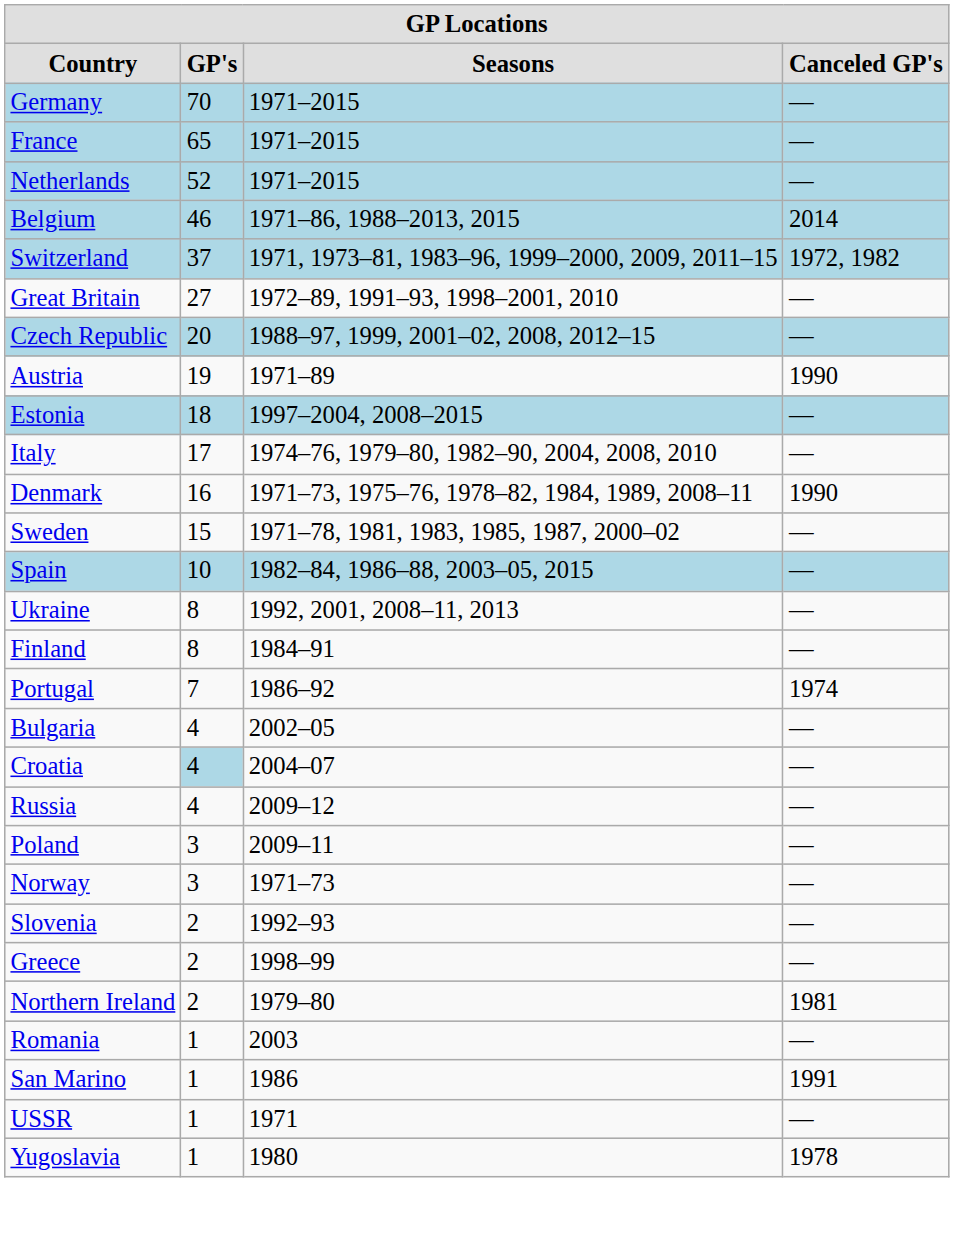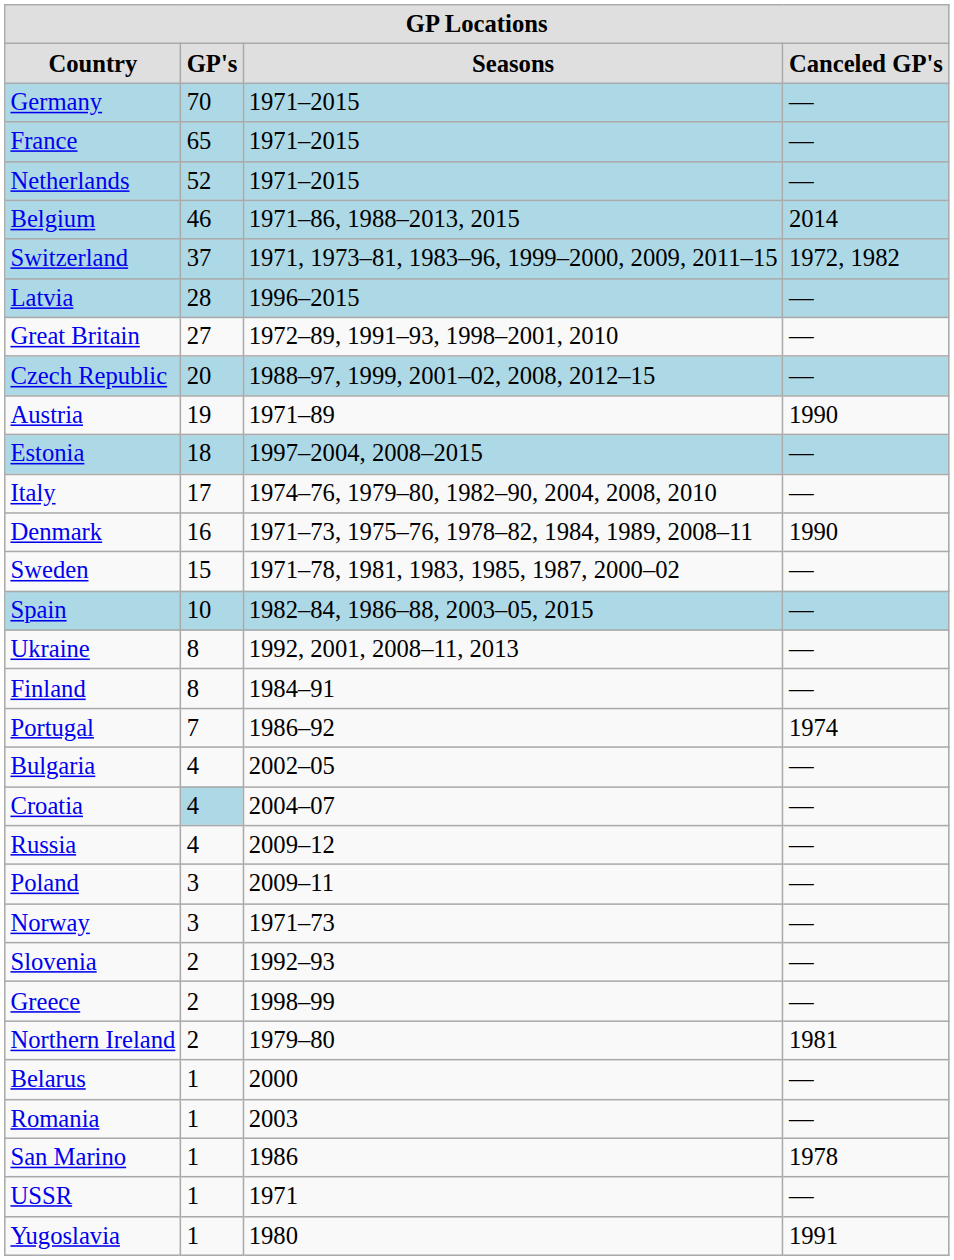 <table class="wikitable">
 <tr align="center" style="background:#dfdfdf;">
 <td colspan=4><strong>GP Locations</strong></td>
 </tr>
 <tr align="center" style="background:#dfdfdf;">
 <td><strong>Country</strong></td>
 <td><strong>GP's</strong></td>
 <td><strong>Seasons</strong></td>
 <td><strong>Canceled GP's</strong></td>
 </tr>
 <tr align="left" style="background:lightblue;">
 <td> <a href='#'>Germany</a></td>
 <td>70</td>
 <td>1971–2015</td>
 <td>—</td>
 </tr>
 <tr align="left" style="background:lightblue;">
 <td> <a href='#'>France</a></td>
 <td>65</td>
 <td>1971–2015</td>
 <td>—</td>
 </tr>
 <tr align="left" style="background:lightblue;">
 <td> <a href='#'>Netherlands</a></td>
 <td>52</td>
 <td>1971–2015</td>
 <td>—</td>
 </tr>
 <tr align="left" style="background:lightblue;">
 <td> <a href='#'>Belgium</a></td>
 <td>46</td>
 <td>1971–86, 1988–2013, 2015</td>
 <td>2014</td>
 </tr>
 <tr align="left" style="background:lightblue;">
 <td> <a href='#'>Switzerland</a></td>
 <td>37</td>
 <td>1971, 1973–81, 1983–96, 1999–2000, 2009, 2011–15</td>
 <td>1972, 1982</td>
+</tr>
+<tr align="left" style="background:lightblue;">
+<td> <a href='#'>Latvia</a></td>
+<td>28</td>
+<td>1996–2015</td>
+<td>—</td>
 </tr>
 <tr align="left">
 <td> <a href='#'>Great Britain</a></td>
 <td>27</td>
 <td>1972–89, 1991–93, 1998–2001, 2010</td>
 <td>—</td>
 </tr>
 <tr align="left" style="background:lightblue;">
 <td> <a href='#'>Czech Republic</a></td>
 <td>20</td>
 <td>1988–97, 1999, 2001–02, 2008, 2012–15</td>
 <td>—</td>
 </tr>
 <tr align="left">
 <td> <a href='#'>Austria</a></td>
 <td>19</td>
 <td>1971–89</td>
 <td>1990</td>
 </tr>
 <tr align="left" style="background:lightblue;">
 <td> <a href='#'>Estonia</a></td>
 <td>18</td>
 <td>1997–2004, 2008–2015</td>
 <td>—</td>
 </tr>
 <tr align="left">
 <td> <a href='#'>Italy</a></td>
 <td>17</td>
 <td>1974–76, 1979–80, 1982–90, 2004, 2008, 2010</td>
 <td>—</td>
 </tr>
 <tr align="left">
 <td> <a href='#'>Denmark</a></td>
 <td>16</td>
 <td>1971–73, 1975–76, 1978–82, 1984, 1989, 2008–11</td>
 <td>1990</td>
 </tr>
 <tr align="left">
 <td> <a href='#'>Sweden</a></td>
 <td>15</td>
 <td>1971–78, 1981, 1983, 1985, 1987, 2000–02</td>
 <td>—</td>
 </tr>
 <tr align="left" style="background:lightblue;">
 <td> <a href='#'>Spain</a></td>
 <td>10</td>
 <td>1982–84, 1986–88, 2003–05, 2015</td>
 <td>—</td>
 </tr>
 <tr align="left">
 <td> <a href='#'>Ukraine</a></td>
 <td>8</td>
 <td>1992, 2001, 2008–11, 2013</td>
 <td>—</td>
 </tr>
 <tr align="left">
 <td> <a href='#'>Finland</a></td>
 <td>8</td>
 <td>1984–91</td>
 <td>—</td>
 </tr>
 <tr align="left">
 <td> <a href='#'>Portugal</a></td>
 <td>7</td>
 <td>1986–92</td>
 <td>1974</td>
 </tr>
 <tr align="left">
 <td> <a href='#'>Bulgaria</a></td>
 <td>4</td>
 <td>2002–05</td>
 <td>—</td>
 </tr>
 <tr align="left">
 <td> <a href='#'>Croatia</a></td>
 <td style="background: lightblue;">4</td>
 <td>2004–07</td>
 <td>—</td>
 </tr>
 <tr align="left">
 <td> <a href='#'>Russia</a></td>
 <td>4</td>
 <td>2009–12</td>
 <td>—</td>
 </tr>
 <tr align="left">
 <td> <a href='#'>Poland</a></td>
 <td>3</td>
 <td>2009–11</td>
 <td>—</td>
 </tr>
 <tr align="left">
 <td> <a href='#'>Norway</a></td>
 <td>3</td>
 <td>1971–73</td>
 <td>—</td>
 </tr>
 <tr align="left">
 <td> <a href='#'>Slovenia</a></td>
 <td>2</td>
 <td>1992–93</td>
 <td>—</td>
 </tr>
 <tr align="left">
 <td> <a href='#'>Greece</a></td>
 <td>2</td>
 <td>1998–99</td>
 <td>—</td>
 </tr>
 <tr align="left">
 <td> <a href='#'>Northern Ireland</a></td>
 <td>2</td>
 <td>1979–80</td>
 <td>1981</td>
 </tr>
 <tr align="left">
+<td> <a href='#'>Belarus</a></td>
+<td>1</td>
+<td>2000</td>
+<td>—</td>
+</tr>
+<tr align="left">
 <td> <a href='#'>Romania</a></td>
 <td>1</td>
 <td>2003</td>
 <td>—</td>
 </tr>
 <tr align="left">
 <td> <a href='#'>San Marino</a></td>
 <td>1</td>
 <td>1986</td>
-<td>1991</td>
+<td>1978</td>
 </tr>
 <tr align="left">
 <td> <a href='#'>USSR</a></td>
 <td>1</td>
 <td>1971</td>
 <td>—</td>
 </tr>
 <tr align="left">
 <td> <a href='#'>Yugoslavia</a></td>
 <td>1</td>
 <td>1980</td>
-<td>1978</td>
+<td>1991</td>
 </tr>
 </table>
